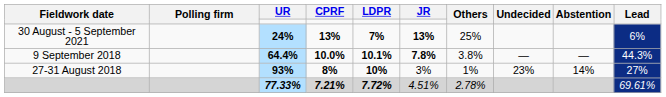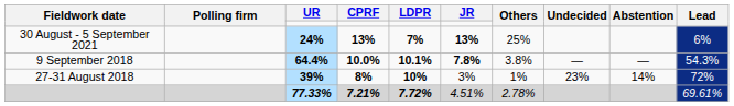 <table class=wikitable style="font-size:95%; line-height:14px; text-align:center">
 <tr>
 <th style=width:200px; rowspan=2>Fieldwork date</th>
 <th style=width:150px; rowspan=2>Polling firm</th>
 <th style="width:60px;"><a href='#'>UR</a></th>
 <th style="width:60px;"><a href='#'>CPRF</a></th>
 <th style="width:60px;"><a href='#'>LDPR</a></th>
 <th style="width:60px;"><a href='#'>JR</a></th>
 <th style="width:60px;" rowspan=2>Others</th>
 <th style="width:60px;" rowspan=2>Undecided</th>
 <th style="width:60px;" rowspan=2>Abstention</th>
 <th style="width:60px;" rowspan="2">Lead</th>
 </tr>
 <tr>
 <td bgcolor=></td>
 <td bgcolor=></td>
 <td bgcolor=></td>
 <td bgcolor=></td>
 </tr>
 <tr>
 <td>30 August - 5 September 2021</td>
 <td></td>
 <td style="background:#B3E0FF"><strong>24%</strong></td>
 <td><strong>13%</strong></td>
 <td><strong>7%</strong></td>
 <td><strong>13%</strong></td>
 <td>25%</td>
 <td></td>
 <td></td>
 <td style="background:#0C2C84; color:white;">6%</td>
 </tr>
 <tr>
 <td>9 September 2018</td>
 <td></td>
 <td style="background:#B3E0FF"><strong>64.4%</strong></td>
 <td><strong>10.0%</strong></td>
 <td><strong>10.1%</strong></td>
 <td><strong>7.8%</strong></td>
 <td>3.8%</td>
 <td>—</td>
 <td>—</td>
-<td style="background:#0C2C84; color:white;">44.3%</td>
+<td style="background:#0C2C84; color:white;">54.3%</td>
 </tr>
 <tr>
 <td>27-31 August 2018</td>
 <td></td>
-<td style="background:#B3E0FF"><strong>93%</strong></td>
+<td style="background:#B3E0FF"><strong>39%</strong></td>
 <td><strong>8%</strong></td>
 <td><strong>10%</strong></td>
 <td>3%</td>
 <td>1%</td>
 <td>23%</td>
 <td>14%</td>
-<td style="background:#0C2C84; color:white;">27%</td>
+<td style="background:#0C2C84; color:white;">72%</td>
 </tr>
 <tr>
 <td style="background:#D5D5D5"></td>
 <td style="background:#D5D5D5"></td>
 <td style="background:#B3E0FF"><strong><em>77.33%</em></strong></td>
 <td style="background:#D5D5D5"><strong><em>7.21%</em></strong></td>
 <td style="background:#D5D5D5"><strong><em>7.72%</em></strong></td>
 <td style="background:#D5D5D5"><em>4.51%</em></td>
 <td style="background:#D5D5D5"><em>2.78%</em></td>
 <td style="background:#D5D5D5"></td>
 <td style="background:#D5D5D5"></td>
 <td style="background:#0C2C84; color:white;"><em>69.61%</em></td>
 </tr>
 </table>
